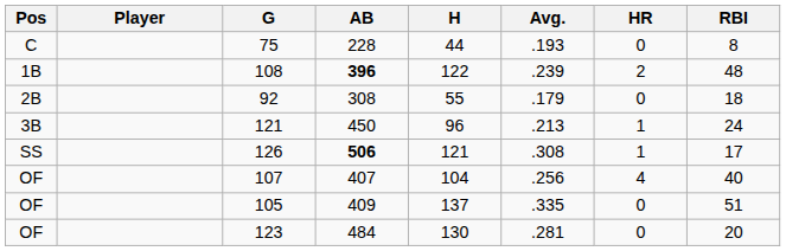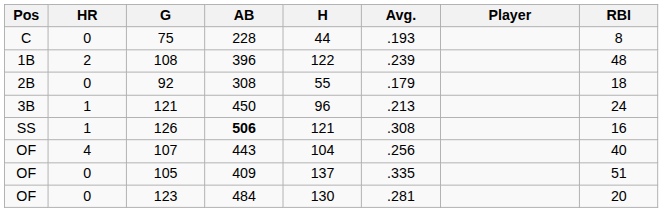 <table class="wikitable sortable">
 <tr>
 <th bgcolor="#DDDDFF" width="5%">Pos</th>
-<th bgcolor="#DDDDFF" width="16%">Player</th>
+<th bgcolor="#DDDDFF" width="9%">HR</th>
 <th bgcolor="#DDDDFF" width="9%">G</th>
 <th bgcolor="#DDDDFF" width="9%">AB</th>
 <th bgcolor="#DDDDFF" width="9%">H</th>
 <th bgcolor="#DDDDFF" width="9%">Avg.</th>
-<th bgcolor="#DDDDFF" width="9%">HR</th>
+<th bgcolor="#DDDDFF" width="16%">Player</th>
 <th bgcolor="#DDDDFF" width="9%">RBI</th>
 </tr>
 <tr align="center">
 <td>C</td>
-<td></td>
+<td>0</td>
 <td>75</td>
 <td>228</td>
 <td>44</td>
 <td>.193</td>
-<td>0</td>
+<td></td>
 <td>8</td>
 </tr>
 <tr align="center">
 <td>1B</td>
-<td></td>
+<td>2</td>
 <td>108</td>
-<td><strong>396</strong></td>
+<td>396</td>
 <td>122</td>
 <td>.239</td>
-<td>2</td>
+<td></td>
 <td>48</td>
 </tr>
 <tr align="center">
 <td>2B</td>
-<td></td>
+<td>0</td>
 <td>92</td>
 <td>308</td>
 <td>55</td>
 <td>.179</td>
-<td>0</td>
+<td></td>
 <td>18</td>
 </tr>
 <tr align="center">
 <td>3B</td>
-<td></td>
+<td>1</td>
 <td>121</td>
 <td>450</td>
 <td>96</td>
 <td>.213</td>
-<td>1</td>
+<td></td>
 <td>24</td>
 </tr>
 <tr align="center">
 <td>SS</td>
-<td></td>
+<td>1</td>
 <td>126</td>
 <td><strong>506</strong></td>
 <td>121</td>
 <td>.308</td>
-<td>1</td>
-<td>17</td>
+<td></td>
+<td>16</td>
 </tr>
 <tr align="center">
 <td>OF</td>
-<td></td>
+<td>4</td>
 <td>107</td>
-<td>407</td>
+<td>443</td>
 <td>104</td>
 <td>.256</td>
-<td>4</td>
+<td></td>
 <td>40</td>
 </tr>
 <tr align="center">
 <td>OF</td>
-<td></td>
+<td>0</td>
 <td>105</td>
 <td>409</td>
 <td>137</td>
 <td>.335</td>
-<td>0</td>
+<td></td>
 <td>51</td>
 </tr>
 <tr align="center">
 <td>OF</td>
-<td></td>
+<td>0</td>
 <td>123</td>
 <td>484</td>
 <td>130</td>
 <td>.281</td>
-<td>0</td>
+<td></td>
 <td>20</td>
 </tr>
 </table>
